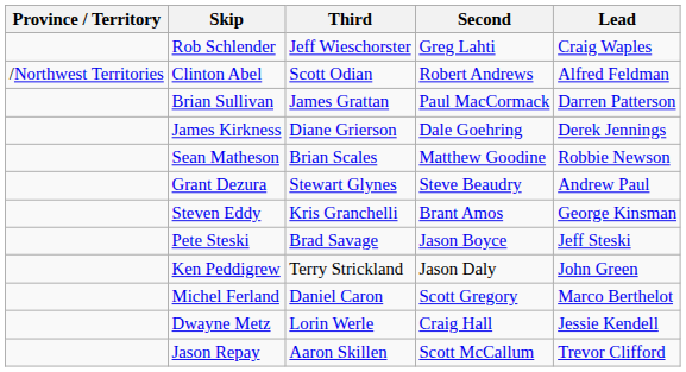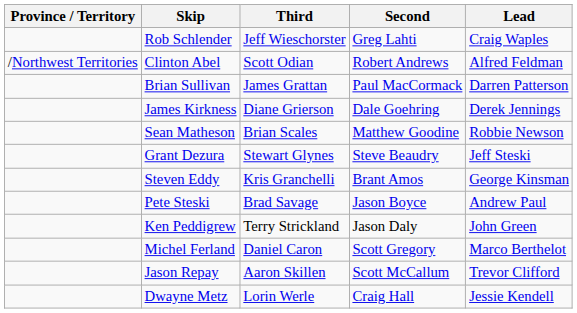 <table class="wikitable">
 <tr>
 <th>Province / Territory</th>
 <th>Skip</th>
 <th>Third</th>
 <th>Second</th>
 <th>Lead</th>
 </tr>
 <tr>
 <td></td>
 <td><a href='#'>Rob Schlender</a></td>
 <td><a href='#'>Jeff Wieschorster</a></td>
 <td><a href='#'>Greg Lahti</a></td>
 <td><a href='#'>Craig Waples</a></td>
 </tr>
 <tr>
 <td>/<a href='#'>Northwest Territories</a></td>
 <td><a href='#'>Clinton Abel</a></td>
 <td><a href='#'>Scott Odian</a></td>
 <td><a href='#'>Robert Andrews</a></td>
 <td><a href='#'>Alfred Feldman</a></td>
 </tr>
 <tr>
 <td></td>
 <td><a href='#'>Brian Sullivan</a></td>
 <td><a href='#'>James Grattan</a></td>
 <td><a href='#'>Paul MacCormack</a></td>
 <td><a href='#'>Darren Patterson</a></td>
 </tr>
 <tr>
 <td></td>
 <td><a href='#'>James Kirkness</a></td>
 <td><a href='#'>Diane Grierson</a></td>
 <td><a href='#'>Dale Goehring</a></td>
 <td><a href='#'>Derek Jennings</a></td>
 </tr>
 <tr>
 <td></td>
 <td><a href='#'>Sean Matheson</a></td>
 <td><a href='#'>Brian Scales</a></td>
 <td><a href='#'>Matthew Goodine</a></td>
 <td><a href='#'>Robbie Newson</a></td>
 </tr>
 <tr>
 <td></td>
 <td><a href='#'>Grant Dezura</a></td>
 <td><a href='#'>Stewart Glynes</a></td>
 <td><a href='#'>Steve Beaudry</a></td>
-<td><a href='#'>Andrew Paul</a></td>
+<td><a href='#'>Jeff Steski</a></td>
 </tr>
 <tr>
 <td></td>
 <td><a href='#'>Steven Eddy</a></td>
 <td><a href='#'>Kris Granchelli</a></td>
 <td><a href='#'>Brant Amos</a></td>
 <td><a href='#'>George Kinsman</a></td>
 </tr>
 <tr>
 <td></td>
 <td><a href='#'>Pete Steski</a></td>
 <td><a href='#'>Brad Savage</a></td>
 <td><a href='#'>Jason Boyce</a></td>
-<td><a href='#'>Jeff Steski</a></td>
+<td><a href='#'>Andrew Paul</a></td>
 </tr>
 <tr>
 <td></td>
 <td><a href='#'>Ken Peddigrew</a></td>
 <td>Terry Strickland</td>
 <td>Jason Daly</td>
 <td><a href='#'>John Green</a></td>
 </tr>
 <tr>
 <td></td>
 <td><a href='#'>Michel Ferland</a></td>
 <td><a href='#'>Daniel Caron</a></td>
 <td><a href='#'>Scott Gregory</a></td>
 <td><a href='#'>Marco Berthelot</a></td>
 </tr>
 <tr>
 <td></td>
+<td><a href='#'>Jason Repay</a></td>
+<td><a href='#'>Aaron Skillen</a></td>
+<td><a href='#'>Scott McCallum</a></td>
+<td><a href='#'>Trevor Clifford</a></td>
+</tr>
+<tr>
+<td></td>
 <td><a href='#'>Dwayne Metz</a></td>
 <td><a href='#'>Lorin Werle</a></td>
 <td><a href='#'>Craig Hall</a></td>
 <td><a href='#'>Jessie Kendell</a></td>
 </tr>
-<tr>
-<td></td>
-<td><a href='#'>Jason Repay</a></td>
-<td><a href='#'>Aaron Skillen</a></td>
-<td><a href='#'>Scott McCallum</a></td>
-<td><a href='#'>Trevor Clifford</a></td>
-</tr>
 </table>
